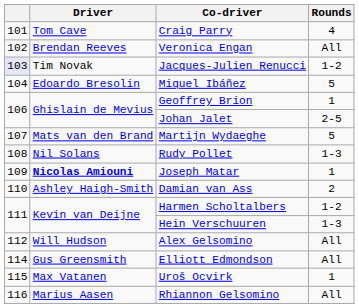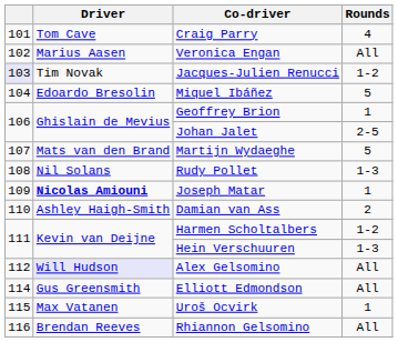 <table class="wikitable" style="font-size: 85%">
 <tr>
 <th></th>
 <th>Driver</th>
 <th>Co-driver</th>
 <th>Rounds</th>
 </tr>
 <tr>
 <td align="center">101</td>
 <td> <a href='#'>Tom Cave</a></td>
 <td> <a href='#'>Craig Parry</a></td>
 <td align="center">4</td>
 </tr>
 <tr>
 <td align="center">102</td>
-<td> <a href='#'>Brendan Reeves</a></td>
+<td> <a href='#'>Marius Aasen</a></td>
 <td> <a href='#'>Veronica Engan</a></td>
 <td align="center">All</td>
 </tr>
 <tr>
 <td align="center" style="background: lavender;">103</td>
 <td> Tim Novak</td>
 <td> <a href='#'>Jacques-Julien Renucci</a></td>
 <td align="center">1-2</td>
 </tr>
 <tr>
 <td align="center">104</td>
 <td> <a href='#'>Edoardo Bresolin</a></td>
 <td> <a href='#'>Miquel Ibáñez</a></td>
 <td align="center">5</td>
 </tr>
 <tr>
 <td rowspan=2 align="center">106</td>
 <td rowspan=2> <a href='#'>Ghislain de Mevius</a></td>
 <td> <a href='#'>Geoffrey Brion</a></td>
 <td align="center">1</td>
 </tr>
 <tr>
 <td> <a href='#'>Johan Jalet</a></td>
 <td align="center">2-5</td>
 </tr>
 <tr>
 <td align="center">107</td>
 <td> <a href='#'>Mats van den Brand</a></td>
 <td> <a href='#'>Martijn Wydaeghe</a></td>
 <td align="center">5</td>
 </tr>
 <tr>
 <td align="center">108</td>
 <td> <a href='#'>Nil Solans</a></td>
 <td> <a href='#'>Rudy Pollet</a></td>
 <td align="center">1-3</td>
 </tr>
 <tr>
 <td align="center">109</td>
 <td><strong> <a href='#'>Nicolas Amiouni</a></strong></td>
 <td> <a href='#'>Joseph Matar</a></td>
 <td align="center">1</td>
 </tr>
 <tr>
 <td align="center">110</td>
 <td> <a href='#'>Ashley Haigh-Smith</a></td>
 <td> <a href='#'>Damian van Ass</a></td>
 <td align="center">2</td>
 </tr>
 <tr>
 <td rowspan=2 align="center">111</td>
 <td rowspan=2> <a href='#'>Kevin van Deijne</a></td>
 <td> <a href='#'>Harmen Scholtalbers</a></td>
 <td align="center">1-2</td>
 </tr>
 <tr>
 <td> <a href='#'>Hein Verschuuren</a></td>
 <td align="center">1-3</td>
 </tr>
 <tr>
 <td align="center">112</td>
-<td> <a href='#'>Will Hudson</a></td>
+<td style="background: lavender;"> <a href='#'>Will Hudson</a></td>
 <td> <a href='#'>Alex Gelsomino</a></td>
 <td align="center">All</td>
 </tr>
 <tr>
 <td align="center">114</td>
 <td> <a href='#'>Gus Greensmith</a></td>
 <td> <a href='#'>Elliott Edmondson</a></td>
 <td align="center">All</td>
 </tr>
 <tr>
 <td align="center">115</td>
 <td> <a href='#'>Max Vatanen</a></td>
 <td> <a href='#'>Uroš Ocvirk</a></td>
 <td align="center">1</td>
 </tr>
 <tr>
 <td align="center">116</td>
-<td> <a href='#'>Marius Aasen</a></td>
+<td> <a href='#'>Brendan Reeves</a></td>
 <td> <a href='#'>Rhiannon Gelsomino</a></td>
 <td align="center">All</td>
 </tr>
 </table>
